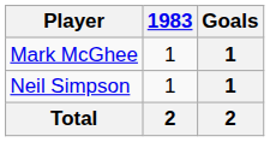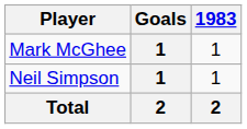 <table class="wikitable sortable" style="text-align:center;">
 <tr>
 <th>Player</th>
+<th>Goals</th>
 <th><a href='#'>1983</a></th>
-<th>Goals</th>
 </tr>
 <tr>
 <td align="left"> <a href='#'>Mark McGhee</a></td>
+<th>1</th>
 <td>1</td>
-<th>1</th>
 </tr>
 <tr>
 <td align="left"> <a href='#'>Neil Simpson</a></td>
+<th>1</th>
 <td>1</td>
-<th>1</th>
 </tr>
 <tr class="sortbottom">
 <th>Total</th>
 <th>2</th>
 <th>2</th>
 </tr>
 </table>
